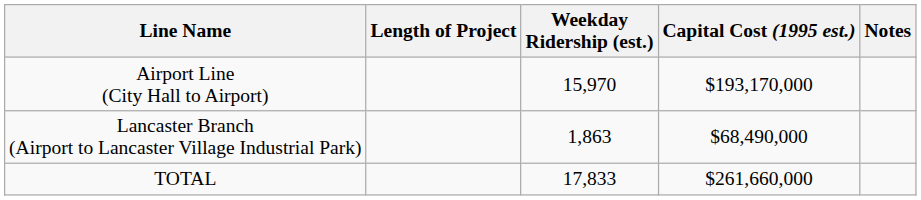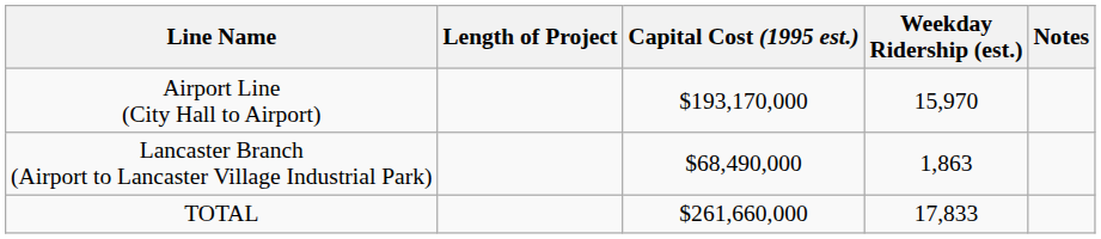 <table class="wikitable sortable">
 <tr>
 <th>Line Name</th>
 <th>Length of Project</th>
+<th>Capital Cost <em>(1995 est.)</em></th>
 <th>Weekday<br>Ridership (est.)</th>
-<th>Capital Cost <em>(1995 est.)</em></th>
 <th>Notes</th>
 </tr>
 <tr align="center">
 <td>Airport Line<br> (City Hall to Airport)</td>
 <td></td>
+<td>$193,170,000</td>
 <td>15,970</td>
-<td>$193,170,000</td>
 <td></td>
 </tr>
 <tr align="center">
 <td>Lancaster Branch<br> (Airport to Lancaster Village Industrial Park)</td>
 <td></td>
+<td>$68,490,000</td>
 <td>1,863</td>
-<td>$68,490,000</td>
 <td></td>
 </tr>
 <tr align="center">
 <td>TOTAL</td>
 <td></td>
+<td>$261,660,000</td>
 <td>17,833</td>
-<td>$261,660,000</td>
 <td></td>
 </tr>
 </table>
